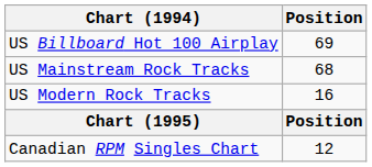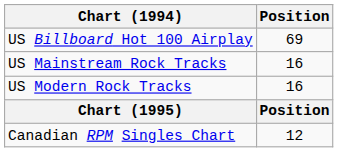 <table class="wikitable" border="1">
 <tr>
 <th>Chart (1994)</th>
 <th>Position</th>
 </tr>
 <tr>
 <td>US <a href='#'><em>Billboard</em> Hot 100 Airplay</a></td>
 <td align="center">69</td>
 </tr>
 <tr>
 <td>US <a href='#'>Mainstream Rock Tracks</a></td>
-<td align="center">68</td>
+<td align="center">16</td>
 </tr>
 <tr>
 <td>US <a href='#'>Modern Rock Tracks</a></td>
 <td align="center">16</td>
 </tr>
 <tr>
 <th>Chart (1995)</th>
 <th>Position</th>
 </tr>
 <tr>
 <td>Canadian <em><a href='#'>RPM</a></em> <a href='#'>Singles Chart</a></td>
 <td align="center">12</td>
 </tr>
 </table>
